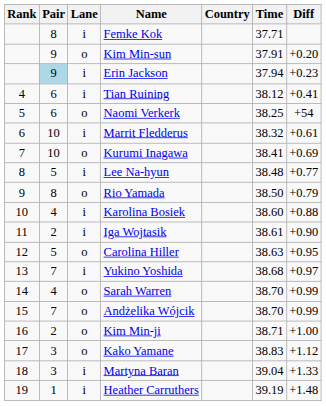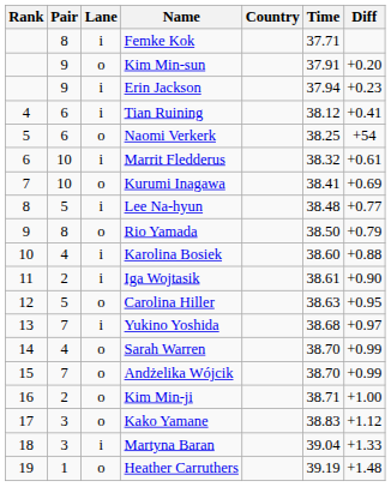 <table class="wikitable sortable" style="text-align:center">
 <tr>
 <th>Rank</th>
 <th>Pair</th>
 <th>Lane</th>
 <th>Name</th>
 <th>Country</th>
 <th>Time</th>
 <th>Diff</th>
 </tr>
 <tr>
 <td></td>
 <td>8</td>
 <td>i</td>
 <td align=left><a href='#'>Femke Kok</a></td>
 <td align=left></td>
 <td>37.71</td>
 <td></td>
 </tr>
 <tr>
 <td></td>
 <td>9</td>
 <td>o</td>
 <td align=left><a href='#'>Kim Min-sun</a></td>
 <td align=left></td>
 <td>37.91</td>
 <td>+0.20</td>
 </tr>
 <tr>
 <td></td>
-<td style="background: lightblue;">9</td>
+<td>9</td>
 <td>i</td>
 <td align=left><a href='#'>Erin Jackson</a></td>
 <td align=left></td>
 <td>37.94</td>
 <td>+0.23</td>
 </tr>
 <tr>
 <td>4</td>
 <td>6</td>
 <td>i</td>
 <td align=left><a href='#'>Tian Ruining</a></td>
 <td align=left></td>
 <td>38.12</td>
 <td>+0.41</td>
 </tr>
 <tr>
 <td>5</td>
 <td>6</td>
 <td>o</td>
 <td align=left><a href='#'>Naomi Verkerk</a></td>
 <td align=left></td>
 <td>38.25</td>
 <td>+54</td>
 </tr>
 <tr>
 <td>6</td>
 <td>10</td>
 <td>i</td>
 <td align=left><a href='#'>Marrit Fledderus</a></td>
 <td align=left></td>
 <td>38.32</td>
 <td>+0.61</td>
 </tr>
 <tr>
 <td>7</td>
 <td>10</td>
 <td>o</td>
 <td align=left><a href='#'>Kurumi Inagawa</a></td>
 <td align=left></td>
 <td>38.41</td>
 <td>+0.69</td>
 </tr>
 <tr>
 <td>8</td>
 <td>5</td>
 <td>i</td>
 <td align=left><a href='#'>Lee Na-hyun</a></td>
 <td align=left></td>
 <td>38.48</td>
 <td>+0.77</td>
 </tr>
 <tr>
 <td>9</td>
 <td>8</td>
 <td>o</td>
 <td align=left><a href='#'>Rio Yamada</a></td>
 <td align=left></td>
 <td>38.50</td>
 <td>+0.79</td>
 </tr>
 <tr>
 <td>10</td>
 <td>4</td>
 <td>i</td>
 <td align=left><a href='#'>Karolina Bosiek</a></td>
 <td align=left></td>
 <td>38.60</td>
 <td>+0.88</td>
 </tr>
 <tr>
 <td>11</td>
 <td>2</td>
 <td>i</td>
 <td align=left><a href='#'>Iga Wojtasik</a></td>
 <td align=left></td>
 <td>38.61</td>
 <td>+0.90</td>
 </tr>
 <tr>
 <td>12</td>
 <td>5</td>
 <td>o</td>
 <td align=left><a href='#'>Carolina Hiller</a></td>
 <td align=left></td>
 <td>38.63</td>
 <td>+0.95</td>
 </tr>
 <tr>
 <td>13</td>
 <td>7</td>
 <td>i</td>
 <td align=left><a href='#'>Yukino Yoshida</a></td>
 <td align=left></td>
 <td>38.68</td>
 <td>+0.97</td>
 </tr>
 <tr>
 <td>14</td>
 <td>4</td>
 <td>o</td>
 <td align=left><a href='#'>Sarah Warren</a></td>
 <td align=left></td>
 <td>38.70</td>
 <td>+0.99</td>
 </tr>
 <tr>
 <td>15</td>
 <td>7</td>
 <td>o</td>
 <td align=left><a href='#'>Andżelika Wójcik</a></td>
 <td align=left></td>
 <td>38.70</td>
 <td>+0.99</td>
 </tr>
 <tr>
 <td>16</td>
 <td>2</td>
 <td>o</td>
 <td align=left><a href='#'>Kim Min-ji</a></td>
 <td align=left></td>
 <td>38.71</td>
 <td>+1.00</td>
 </tr>
 <tr>
 <td>17</td>
 <td>3</td>
 <td>o</td>
 <td align=left><a href='#'>Kako Yamane</a></td>
 <td align=left></td>
 <td>38.83</td>
 <td>+1.12</td>
 </tr>
 <tr>
 <td>18</td>
 <td>3</td>
 <td>i</td>
 <td align=left><a href='#'>Martyna Baran</a></td>
 <td align=left></td>
 <td>39.04</td>
 <td>+1.33</td>
 </tr>
 <tr>
 <td>19</td>
 <td>1</td>
-<td>i</td>
+<td>o</td>
 <td align=left><a href='#'>Heather Carruthers</a></td>
 <td align=left></td>
 <td>39.19</td>
 <td>+1.48</td>
 </tr>
 </table>
